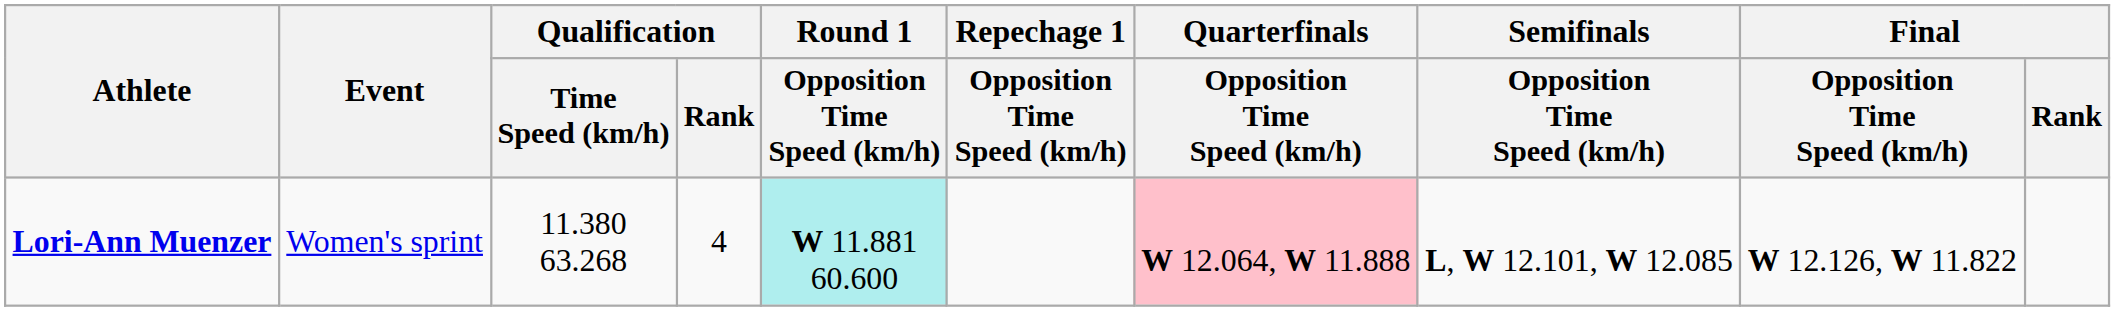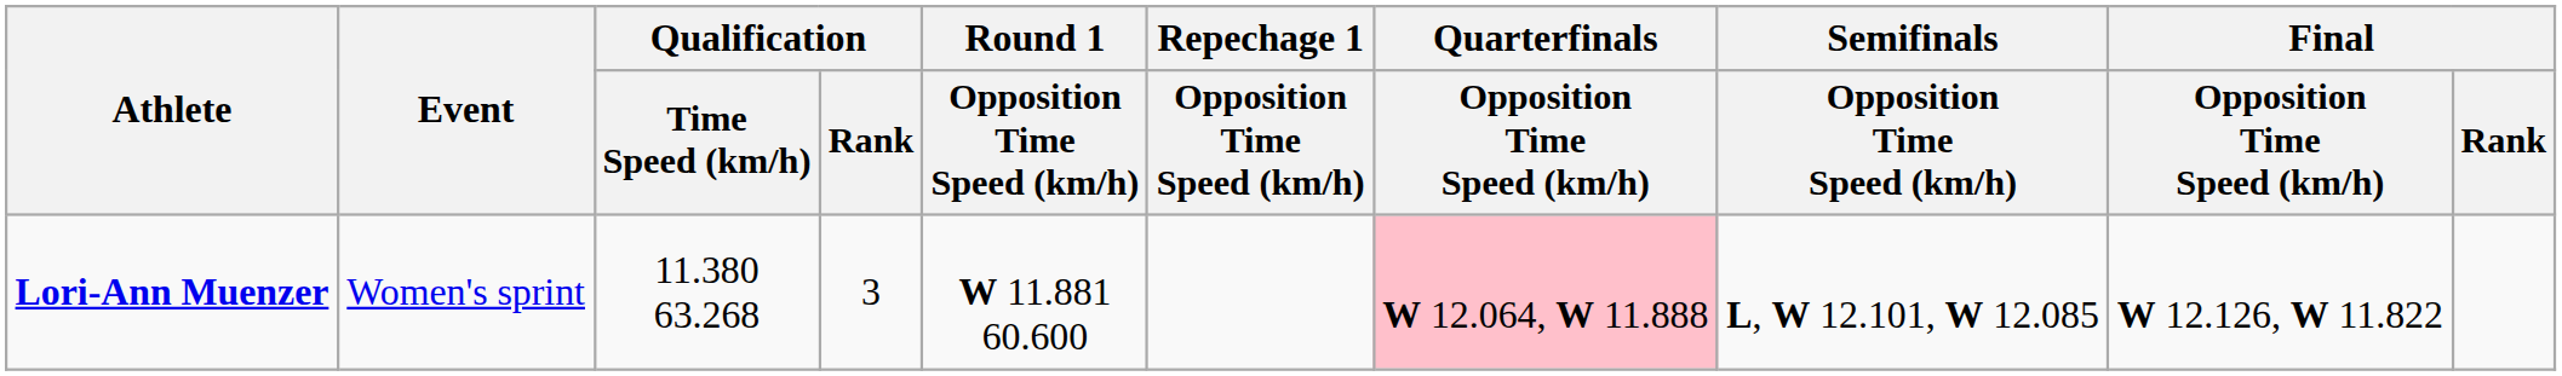 <table class="wikitable" style="font-size:90%">
 <tr>
 <th rowspan="2">Athlete</th>
 <th rowspan="2">Event</th>
 <th colspan=2>Qualification</th>
 <th>Round 1</th>
 <th>Repechage 1</th>
 <th>Quarterfinals</th>
 <th>Semifinals</th>
 <th colspan=2>Final</th>
 </tr>
 <tr style="font-size:95%">
 <th>Time<br>Speed (km/h)</th>
 <th>Rank</th>
 <th>Opposition<br>Time<br>Speed (km/h)</th>
 <th>Opposition<br>Time<br>Speed (km/h)</th>
 <th>Opposition<br>Time<br>Speed (km/h)</th>
 <th>Opposition<br>Time<br>Speed (km/h)</th>
 <th>Opposition<br>Time<br>Speed (km/h)</th>
 <th>Rank</th>
 </tr>
 <tr align=center>
 <td align=left><strong><a href='#'>Lori-Ann Muenzer</a></strong></td>
 <td align=left><a href='#'>Women's sprint</a></td>
 <td>11.380<br>63.268</td>
-<td>4</td>
-<td style="background: paleturquoise;"><br><strong>W</strong> 11.881<br>60.600</td>
+<td>3</td>
+<td><br><strong>W</strong> 11.881<br>60.600</td>
 <td></td>
 <td style="background: pink;"><br><strong>W</strong> 12.064, <strong>W</strong> 11.888</td>
 <td><br><strong>L</strong>, <strong>W</strong> 12.101, <strong>W</strong> 12.085</td>
 <td><br><strong>W</strong> 12.126, <strong>W</strong> 11.822</td>
 <td></td>
 </tr>
 </table>
